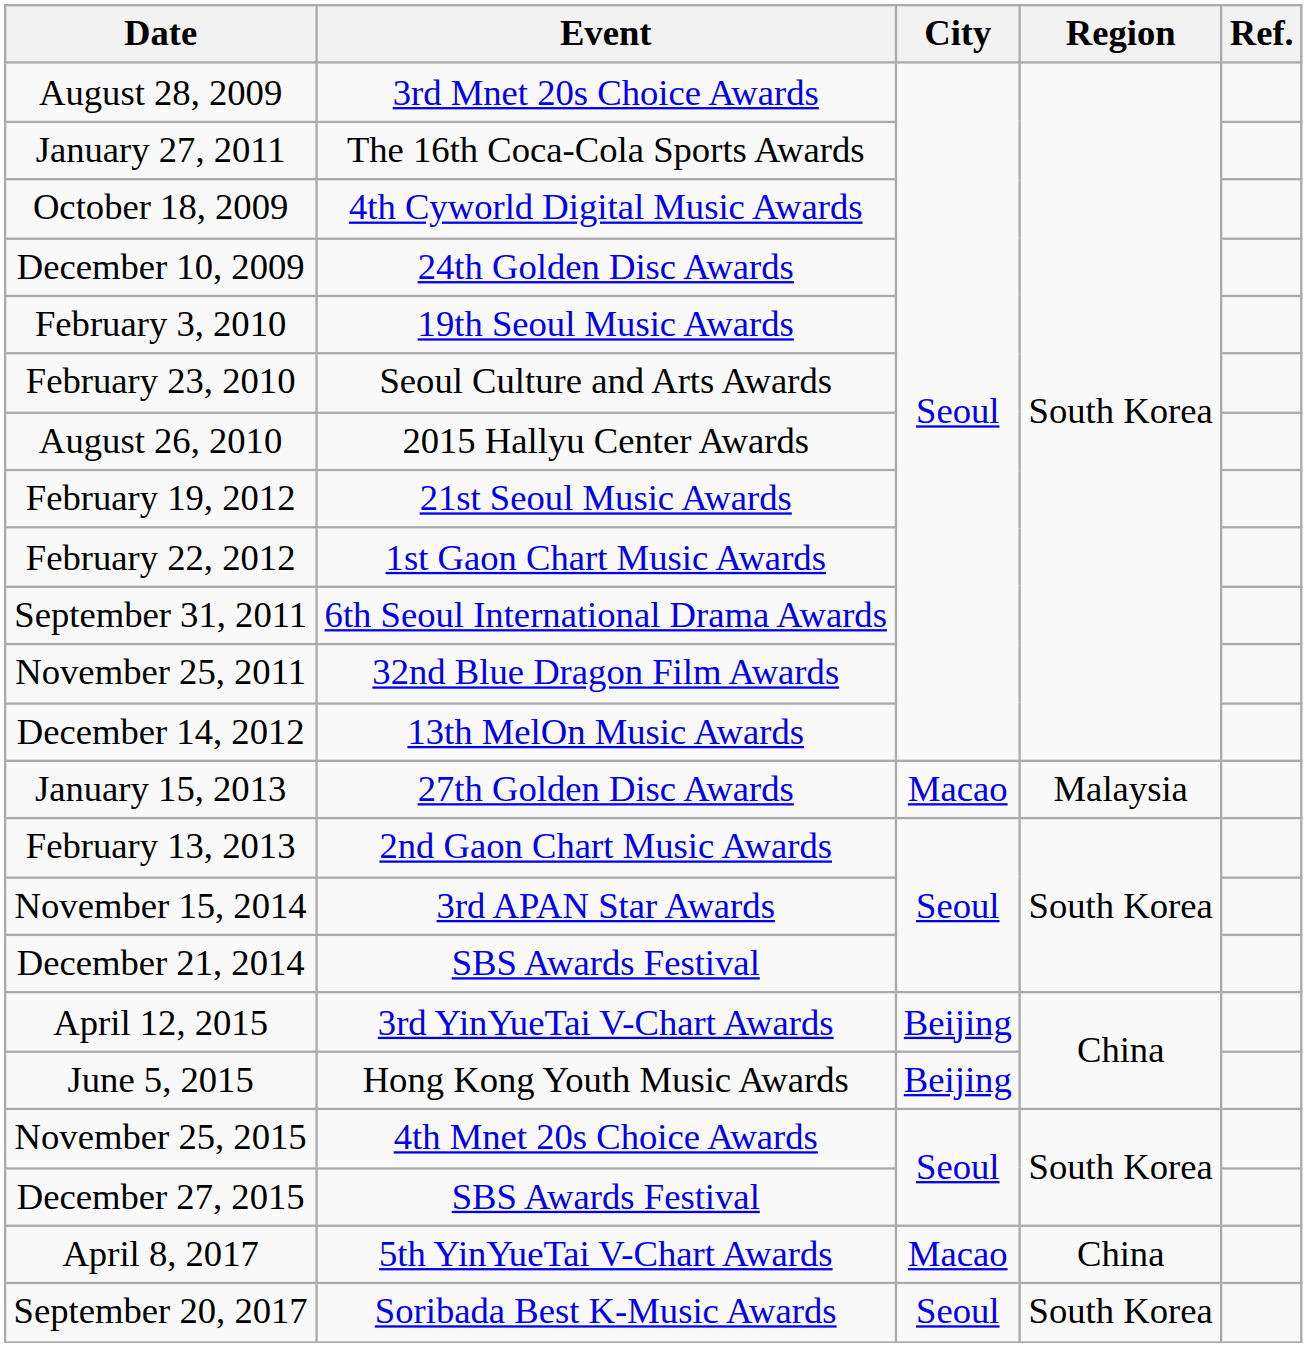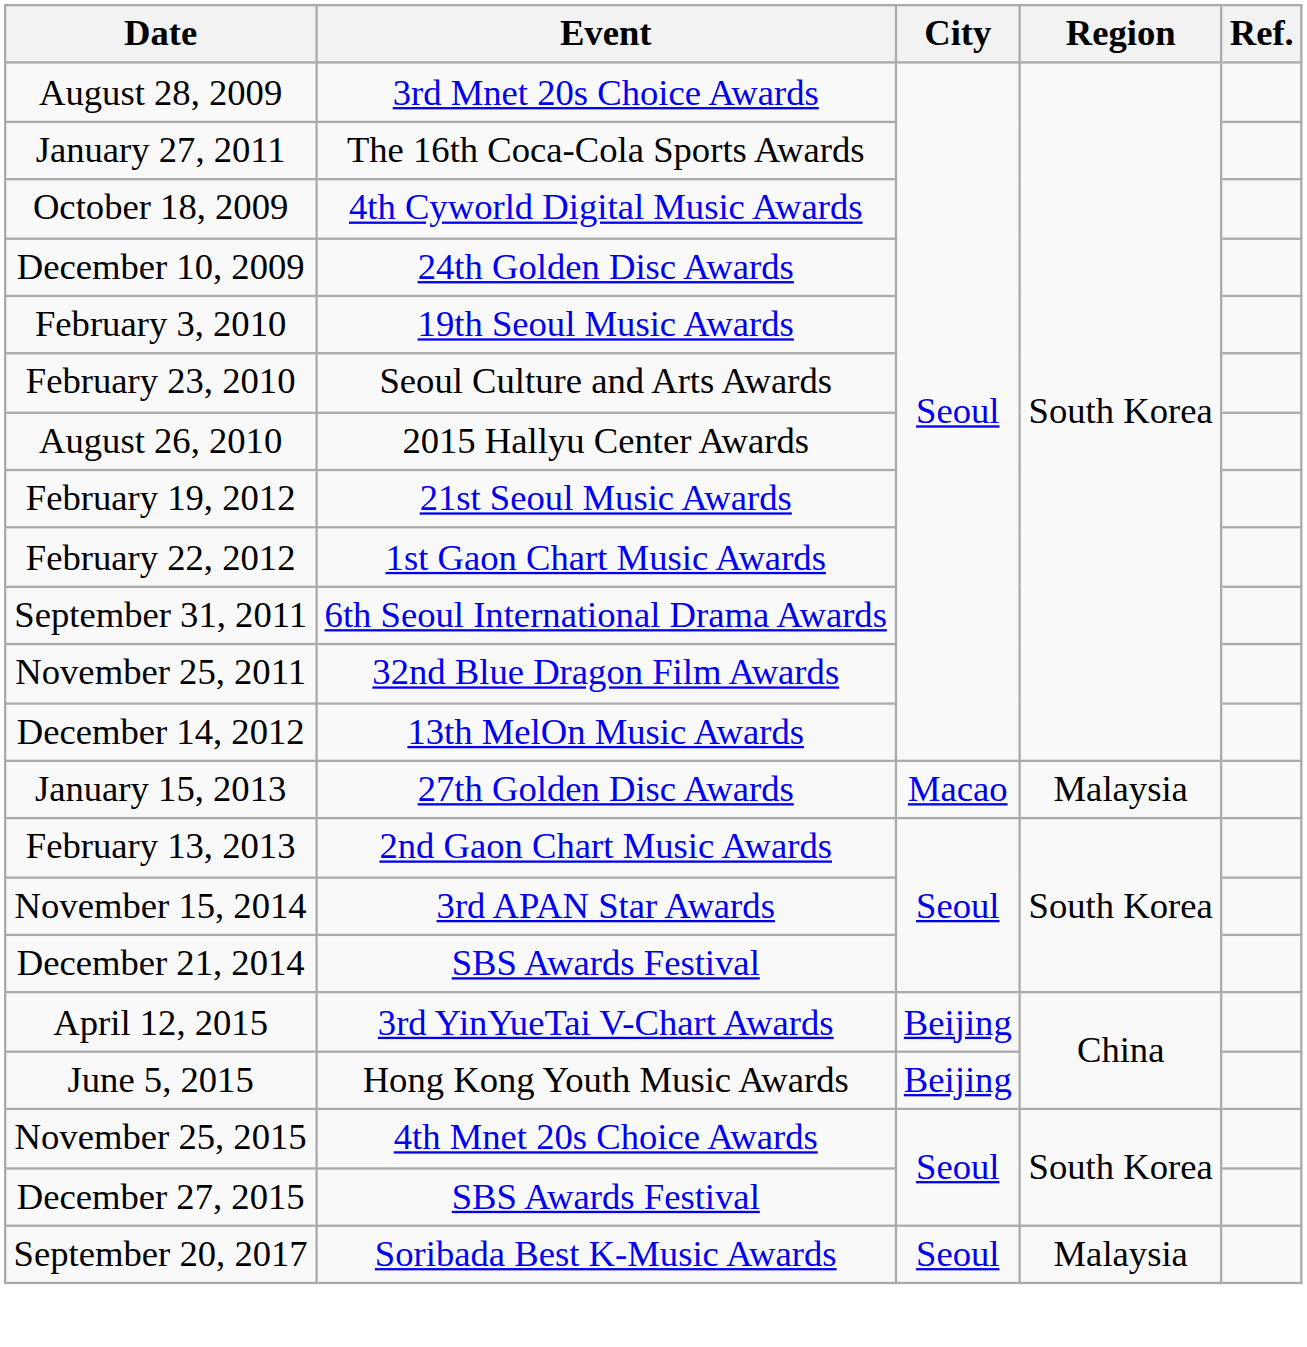 <table class="wikitable plainrowheaders" style="text-align:center">
 <tr>
 <th>Date</th>
 <th>Event</th>
 <th>City</th>
 <th>Region</th>
 <th><abbr>Ref.</abbr></th>
 </tr>
 <tr>
 <td>August 28, 2009</td>
 <td><a href='#'>3rd Mnet 20s Choice Awards</a></td>
 <td rowspan="12"><a href='#'>Seoul</a></td>
 <td rowspan="12">South Korea</td>
 <td></td>
 </tr>
 <tr>
 <td>January 27, 2011</td>
 <td>The 16th Coca-Cola Sports Awards</td>
 <td></td>
 </tr>
 <tr>
 <td>October 18, 2009</td>
 <td><a href='#'>4th Cyworld Digital Music Awards</a></td>
 <td></td>
 </tr>
 <tr>
 <td>December 10, 2009</td>
 <td><a href='#'>24th Golden Disc Awards</a></td>
 <td></td>
 </tr>
 <tr>
 <td>February 3, 2010</td>
 <td><a href='#'>19th Seoul Music Awards</a></td>
 <td></td>
 </tr>
 <tr>
 <td>February 23, 2010</td>
 <td>Seoul Culture and Arts Awards</td>
 <td></td>
 </tr>
 <tr>
 <td>August 26, 2010</td>
 <td>2015 Hallyu Center Awards</td>
 <td></td>
 </tr>
 <tr>
 <td>February 19, 2012</td>
 <td><a href='#'>21st Seoul Music Awards</a></td>
 <td></td>
 </tr>
 <tr>
 <td>February 22, 2012</td>
 <td><a href='#'>1st Gaon Chart Music Awards</a></td>
 <td></td>
 </tr>
 <tr>
 <td>September 31, 2011</td>
 <td><a href='#'>6th Seoul International Drama Awards</a></td>
 <td></td>
 </tr>
 <tr>
 <td>November 25, 2011</td>
 <td><a href='#'>32nd Blue Dragon Film Awards</a></td>
 <td></td>
 </tr>
 <tr>
 <td>December 14, 2012</td>
 <td><a href='#'>13th MelOn Music Awards</a></td>
 <td></td>
 </tr>
 <tr>
 <td>January 15, 2013</td>
 <td><a href='#'>27th Golden Disc Awards</a></td>
 <td><a href='#'>Macao</a></td>
 <td>Malaysia</td>
 <td></td>
 </tr>
 <tr>
 <td>February 13, 2013</td>
 <td><a href='#'>2nd Gaon Chart Music Awards</a></td>
 <td rowspan="3"><a href='#'>Seoul</a></td>
 <td rowspan="3">South Korea</td>
 <td></td>
 </tr>
 <tr>
 <td>November 15, 2014</td>
 <td><a href='#'>3rd APAN Star Awards</a></td>
 <td></td>
 </tr>
 <tr>
 <td>December 21, 2014</td>
 <td><a href='#'>SBS Awards Festival</a></td>
 <td></td>
 </tr>
 <tr>
 <td>April 12, 2015</td>
 <td><a href='#'>3rd YinYueTai V-Chart Awards</a></td>
 <td><a href='#'>Beijing</a></td>
 <td rowspan="2">China</td>
 <td></td>
 </tr>
 <tr>
 <td>June 5, 2015</td>
 <td>Hong Kong Youth Music Awards</td>
 <td><a href='#'>Beijing</a></td>
 <td></td>
 </tr>
 <tr>
 <td>November 25, 2015</td>
 <td><a href='#'>4th Mnet 20s Choice Awards</a></td>
 <td rowspan="2"><a href='#'>Seoul</a></td>
 <td rowspan="2">South Korea</td>
 <td></td>
 </tr>
 <tr>
 <td>December 27, 2015</td>
 <td><a href='#'>SBS Awards Festival</a></td>
 <td></td>
 </tr>
 <tr>
-<td>April 8, 2017</td>
-<td><a href='#'>5th YinYueTai V-Chart Awards</a></td>
-<td><a href='#'>Macao</a></td>
-<td>China</td>
-<td></td>
-</tr>
-<tr>
 <td>September 20, 2017</td>
 <td><a href='#'>Soribada Best K-Music Awards</a></td>
 <td><a href='#'>Seoul</a></td>
-<td>South Korea</td>
+<td>Malaysia</td>
 <td></td>
 </tr>
 </table>
